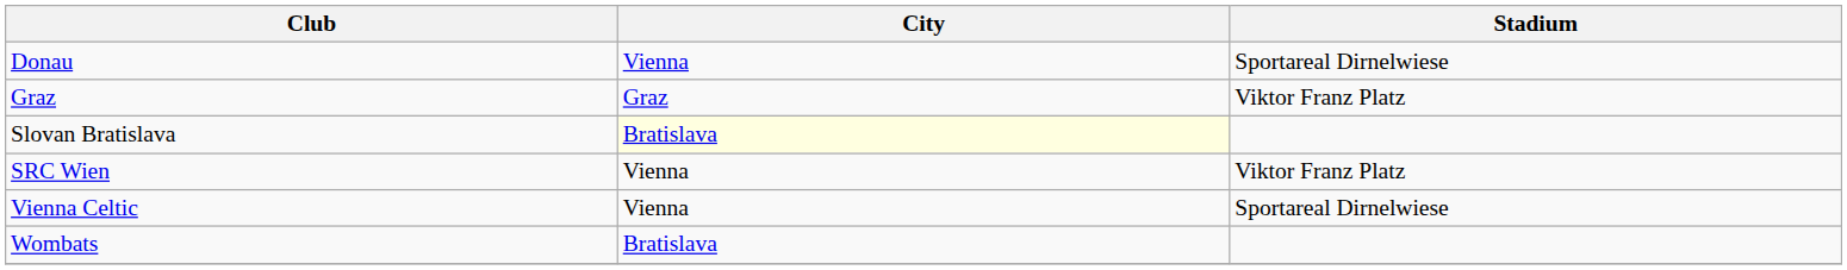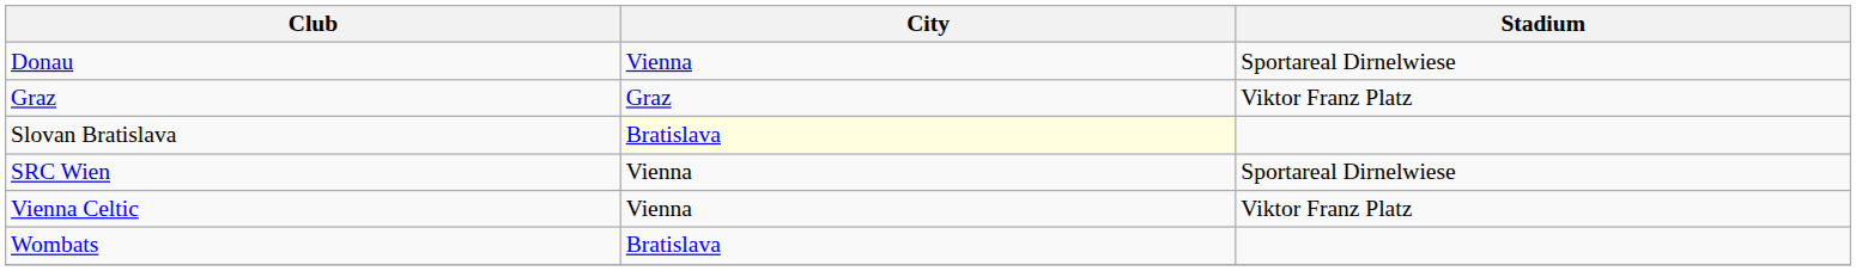 <table class="wikitable" width="100%">
 <tr>
 <th width="33%">Club</th>
 <th width="33%">City</th>
 <th width="33%">Stadium</th>
 </tr>
 <tr>
 <td><a href='#'>Donau</a></td>
 <td><a href='#'>Vienna</a></td>
 <td>Sportareal Dirnelwiese</td>
 </tr>
 <tr>
 <td><a href='#'>Graz</a></td>
 <td><a href='#'>Graz</a></td>
 <td>Viktor Franz Platz</td>
 </tr>
 <tr>
 <td>Slovan Bratislava</td>
 <td style="background: lightyellow;"><a href='#'>Bratislava</a></td>
 <td></td>
 </tr>
 <tr>
 <td><a href='#'>SRC Wien</a></td>
 <td>Vienna</td>
-<td>Viktor Franz Platz</td>
+<td>Sportareal Dirnelwiese</td>
 </tr>
 <tr>
 <td><a href='#'>Vienna Celtic</a></td>
 <td>Vienna</td>
-<td>Sportareal Dirnelwiese</td>
+<td>Viktor Franz Platz</td>
 </tr>
 <tr>
 <td><a href='#'>Wombats</a></td>
 <td><a href='#'>Bratislava</a></td>
 <td></td>
 </tr>
 <tr>
 </tr>
 </table>
